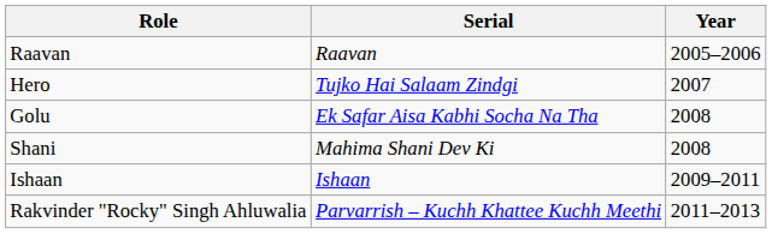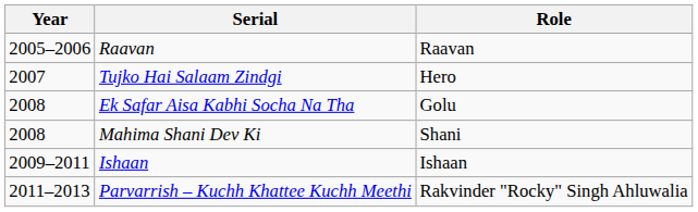 <table class="wikitable sortable">
 <tr>
+<th>Year</th>
+<th>Serial</th>
 <th>Role</th>
-<th>Serial</th>
-<th>Year</th>
 </tr>
 <tr>
+<td>2005–2006</td>
+<td><em>Raavan</em></td>
 <td>Raavan</td>
-<td><em>Raavan</em></td>
-<td>2005–2006</td>
 </tr>
 <tr>
+<td>2007</td>
+<td><em><a href='#'>Tujko Hai Salaam Zindgi</a></em></td>
 <td>Hero</td>
-<td><em><a href='#'>Tujko Hai Salaam Zindgi</a></em></td>
-<td>2007</td>
 </tr>
 <tr>
+<td>2008</td>
+<td><em><a href='#'>Ek Safar Aisa Kabhi Socha Na Tha</a></em></td>
 <td>Golu</td>
-<td><em><a href='#'>Ek Safar Aisa Kabhi Socha Na Tha</a></em></td>
-<td>2008</td>
 </tr>
 <tr>
+<td>2008</td>
+<td><em>Mahima Shani Dev Ki</em></td>
 <td>Shani</td>
-<td><em>Mahima Shani Dev Ki</em></td>
-<td>2008</td>
 </tr>
 <tr>
+<td>2009–2011</td>
+<td><em><a href='#'>Ishaan</a></em></td>
 <td>Ishaan</td>
-<td><em><a href='#'>Ishaan</a></em></td>
-<td>2009–2011</td>
 </tr>
 <tr>
+<td>2011–2013</td>
+<td><em><a href='#'>Parvarrish – Kuchh Khattee Kuchh Meethi</a></em></td>
 <td>Rakvinder "Rocky" Singh Ahluwalia</td>
-<td><em><a href='#'>Parvarrish – Kuchh Khattee Kuchh Meethi</a></em></td>
-<td>2011–2013</td>
 </tr>
 </table>
